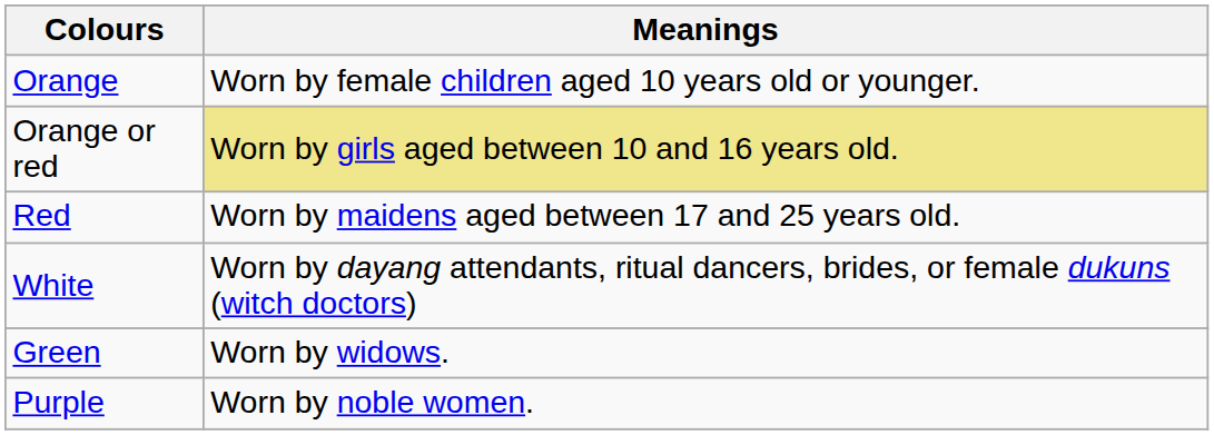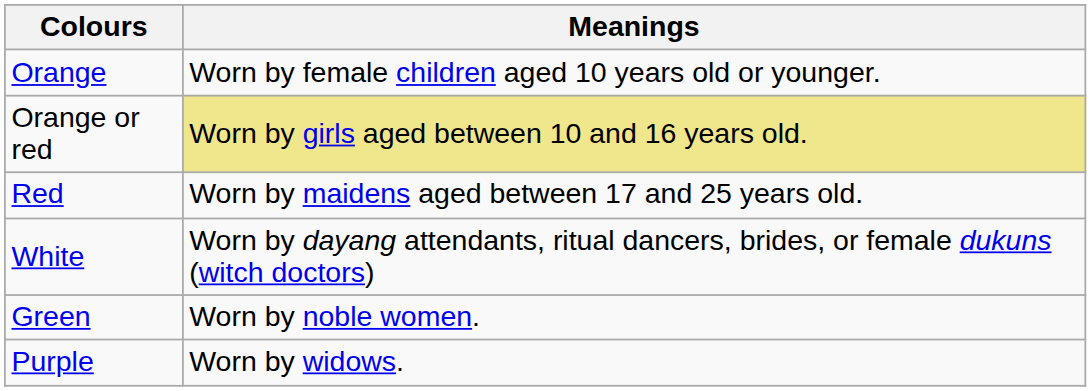 <table class="wikitable">
 <tr>
 <th>Colours</th>
 <th>Meanings</th>
 </tr>
 <tr>
 <td><a href='#'>Orange</a></td>
 <td>Worn by female <a href='#'>children</a> aged 10 years old or younger.</td>
 </tr>
 <tr>
 <td>Orange or red</td>
 <td style="background: khaki;">Worn by <a href='#'>girls</a> aged between 10 and 16 years old.</td>
 </tr>
 <tr>
 <td><a href='#'>Red</a></td>
 <td>Worn by <a href='#'>maidens</a> aged between 17 and 25 years old.</td>
 </tr>
 <tr>
 <td><a href='#'>White</a></td>
 <td>Worn by <em>dayang</em> attendants, ritual dancers, brides, or female <em><a href='#'>dukuns</a></em> (<a href='#'>witch doctors</a>)</td>
 </tr>
 <tr>
 <td><a href='#'>Green</a></td>
-<td>Worn by <a href='#'>widows</a>.</td>
+<td>Worn by <a href='#'>noble women</a>.</td>
 </tr>
 <tr>
 <td><a href='#'>Purple</a></td>
-<td>Worn by <a href='#'>noble women</a>.</td>
+<td>Worn by <a href='#'>widows</a>.</td>
 </tr>
 </table>
